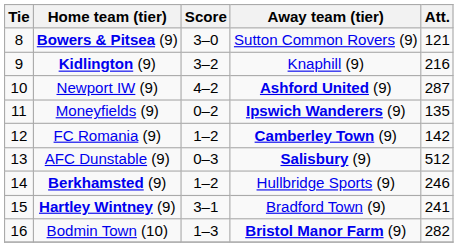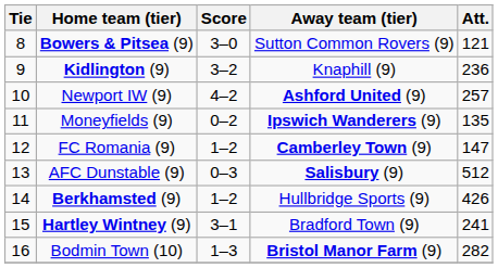 <table class="wikitable" style="text-align: center; font-size:85%">
 <tr>
 <th>Tie</th>
 <th>Home team (tier)</th>
 <th>Score</th>
 <th>Away team (tier)</th>
 <th>Att.</th>
 </tr>
 <tr>
 <td>8</td>
 <td><strong><a href='#'>Bowers & Pitsea</a></strong> (9)</td>
 <td>3–0</td>
 <td><a href='#'>Sutton Common Rovers</a> (9)</td>
 <td>121</td>
 </tr>
 <tr>
 <td>9</td>
 <td><strong><a href='#'>Kidlington</a></strong> (9)</td>
 <td>3–2</td>
 <td><a href='#'>Knaphill</a> (9)</td>
-<td>216</td>
+<td>236</td>
 </tr>
 <tr>
 <td>10</td>
 <td><a href='#'>Newport IW</a> (9)</td>
 <td>4–2</td>
 <td><strong><a href='#'>Ashford United</a></strong> (9)</td>
-<td>287</td>
+<td>257</td>
 </tr>
 <tr>
 <td>11</td>
 <td><a href='#'>Moneyfields</a> (9)</td>
 <td>0–2</td>
 <td><strong><a href='#'>Ipswich Wanderers</a></strong> (9)</td>
 <td>135</td>
 </tr>
 <tr>
 <td>12</td>
 <td><a href='#'>FC Romania</a> (9)</td>
 <td>1–2</td>
 <td><strong><a href='#'>Camberley Town</a></strong> (9)</td>
-<td>142</td>
+<td>147</td>
 </tr>
 <tr>
 <td>13</td>
 <td><a href='#'>AFC Dunstable</a> (9)</td>
 <td>0–3</td>
 <td><strong><a href='#'>Salisbury</a></strong> (9)</td>
 <td>512</td>
 </tr>
 <tr>
 <td>14</td>
 <td><strong><a href='#'>Berkhamsted</a></strong> (9)</td>
 <td>1–2 </td>
 <td><a href='#'>Hullbridge Sports</a> (9)</td>
-<td>246</td>
+<td>426</td>
 </tr>
 <tr>
 <td>15</td>
 <td><strong><a href='#'>Hartley Wintney</a></strong> (9)</td>
 <td>3–1</td>
 <td><a href='#'>Bradford Town</a> (9)</td>
 <td>241</td>
 </tr>
 <tr>
 <td>16</td>
 <td><a href='#'>Bodmin Town</a> (10)</td>
 <td>1–3</td>
 <td><strong><a href='#'>Bristol Manor Farm</a></strong> (9)</td>
 <td>282</td>
 </tr>
 <tr>
 </tr>
 </table>
